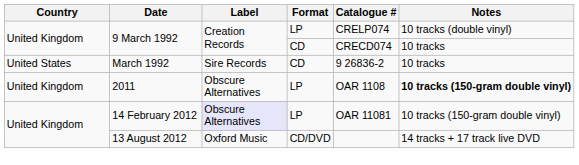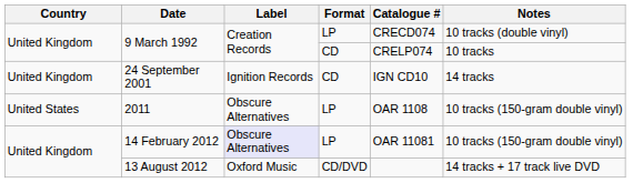 <table class="wikitable">
 <tr>
 <th width="150px">Country</th>
 <th width="130px">Date</th>
 <th width="120px">Label</th>
 <th>Format</th>
 <th>Catalogue #</th>
 <th>Notes</th>
 </tr>
 <tr>
 <td rowspan="2">United Kingdom</td>
 <td rowspan="2">9 March 1992</td>
 <td rowspan="2">Creation Records</td>
 <td>LP</td>
-<td>CRELP074</td>
+<td>CRECD074</td>
 <td>10 tracks (double vinyl)</td>
 </tr>
 <tr>
 <td>CD</td>
-<td>CRECD074</td>
-<td>10 tracks</td>
-</tr>
-<tr>
-<td>United States</td>
-<td>March 1992</td>
-<td>Sire Records</td>
-<td>CD</td>
-<td>9 26836-2</td>
+<td>CRELP074</td>
 <td>10 tracks</td>
 </tr>
 <tr>
 <td>United Kingdom</td>
+<td>24 September 2001</td>
+<td>Ignition Records</td>
+<td>CD</td>
+<td>IGN CD10</td>
+<td>14 tracks</td>
+</tr>
+<tr>
+<td>United States</td>
 <td>2011</td>
 <td>Obscure Alternatives</td>
 <td>LP</td>
 <td>OAR 1108</td>
-<td><strong>10 tracks (150-gram double vinyl)</strong></td>
+<td>10 tracks (150-gram double vinyl)</td>
 </tr>
 <tr>
 <td rowspan="2">United Kingdom</td>
 <td>14 February 2012</td>
 <td style="background: lavender;">Obscure Alternatives</td>
 <td>LP</td>
 <td>OAR 11081</td>
 <td>10 tracks (150-gram double vinyl)</td>
 </tr>
 <tr>
 <td>13 August 2012</td>
 <td>Oxford Music</td>
 <td>CD/DVD</td>
 <td></td>
 <td>14 tracks + 17 track live DVD</td>
 </tr>
 </table>
